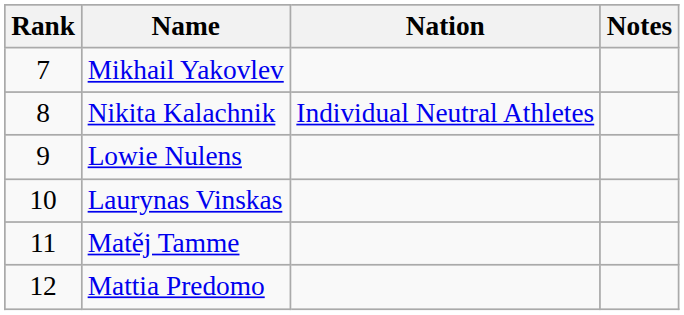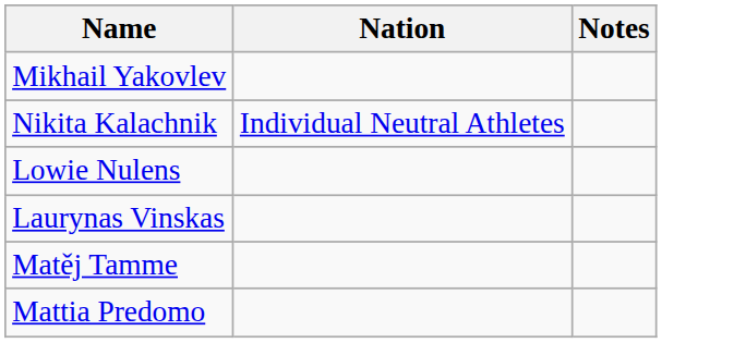 <table class="wikitable sortable" style="text-align:center">
 <tr>
-<th>Rank</th>
 <th>Name</th>
 <th>Nation</th>
 <th>Notes</th>
 </tr>
 <tr>
-<td>7</td>
 <td align=left><a href='#'>Mikhail Yakovlev</a></td>
 <td align=left></td>
 <td></td>
 </tr>
 <tr>
-<td>8</td>
 <td align=left><a href='#'>Nikita Kalachnik</a></td>
 <td align=left><a href='#'>Individual Neutral Athletes</a></td>
 <td></td>
 </tr>
 <tr>
-<td>9</td>
 <td align=left><a href='#'>Lowie Nulens</a></td>
 <td align=left></td>
 <td></td>
 </tr>
 <tr>
-<td>10</td>
 <td align=left><a href='#'>Laurynas Vinskas</a></td>
 <td align=left></td>
 <td></td>
 </tr>
 <tr>
-<td>11</td>
 <td align=left><a href='#'>Matěj Tamme</a></td>
 <td align=left></td>
 <td></td>
 </tr>
 <tr>
-<td>12</td>
 <td align=left><a href='#'>Mattia Predomo</a></td>
 <td align=left></td>
 <td></td>
 </tr>
 </table>
